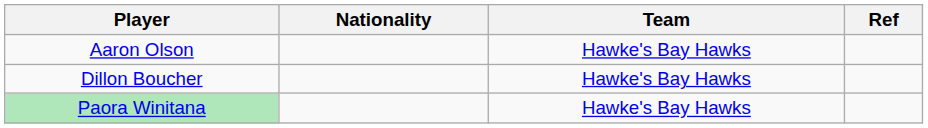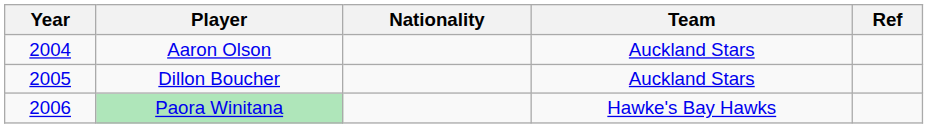 <table class="wikitable" style="width: 80%; text-align:center; font-size:90%">
 <tr>
+<th>Year</th>
 <th>Player</th>
 <th>Nationality</th>
 <th>Team</th>
 <th>Ref</th>
 </tr>
 <tr>
+<td><a href='#'>2004</a></td>
 <td><a href='#'>Aaron Olson</a></td>
 <td></td>
-<td><a href='#'>Hawke's Bay Hawks</a></td>
+<td><a href='#'>Auckland Stars</a></td>
 <td></td>
 </tr>
 <tr>
+<td><a href='#'>2005</a></td>
 <td><a href='#'>Dillon Boucher</a></td>
 <td></td>
-<td><a href='#'>Hawke's Bay Hawks</a></td>
+<td><a href='#'>Auckland Stars</a></td>
 <td></td>
 </tr>
 <tr>
+<td><a href='#'>2006</a></td>
 <td style="text-align:center;background:#afe6ba;"><a href='#'>Paora Winitana</a></td>
 <td></td>
 <td><a href='#'>Hawke's Bay Hawks</a></td>
 <td></td>
 </tr>
 </table>
